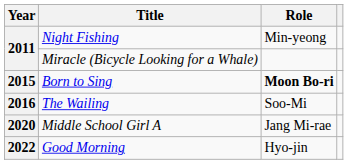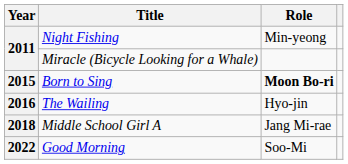 <table class="wikitable sortable plainrowheaders">
 <tr>
 <th scope="col">Year</th>
 <th scope="col">Title</th>
 <th scope="col">Role</th>
 <th scope="col" class="unsortable"></th>
 </tr>
 <tr>
 <th scope="row" rowspan="2">2011</th>
 <td><em><a href='#'>Night Fishing</a></em></td>
 <td>Min-yeong</td>
 <td></td>
 </tr>
 <tr>
 <td><em>Miracle (Bicycle Looking for a Whale)</em></td>
 <td></td>
 <td></td>
 </tr>
 <tr>
 <th scope="row">2015</th>
 <td><em><a href='#'>Born to Sing</a></em></td>
 <td><strong>Moon Bo-ri</strong></td>
 <td></td>
 </tr>
 <tr>
 <th scope="row">2016</th>
 <td><em><a href='#'>The Wailing</a></em></td>
-<td>Soo-Mi</td>
+<td>Hyo-jin</td>
 <td></td>
 </tr>
 <tr>
-<th scope="row">2020</th>
+<th scope="row">2018</th>
 <td><em>Middle School Girl A</em></td>
 <td>Jang Mi-rae</td>
 <td></td>
 </tr>
 <tr>
 <th scope="row">2022</th>
 <td><em><a href='#'>Good Morning</a></em></td>
-<td>Hyo-jin</td>
+<td>Soo-Mi</td>
 <td></td>
 </tr>
 </table>
